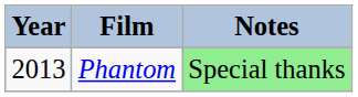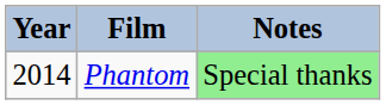 <table class="wikitable">
 <tr>
 <th style="background:#B0C4DE;">Year</th>
 <th style="background:#B0C4DE;">Film</th>
 <th style="background:#B0C4DE;">Notes</th>
 </tr>
 <tr>
-<td>2013</td>
+<td>2014</td>
 <td><em><a href='#'>Phantom</a></em></td>
 <td style="background: lightgreen;">Special thanks</td>
 </tr>
 </table>
